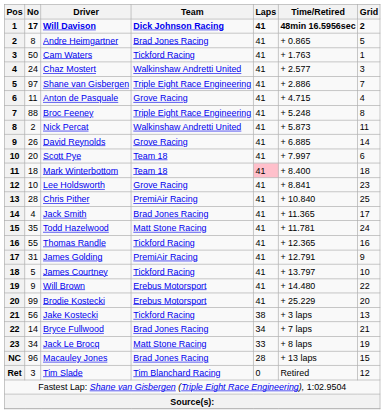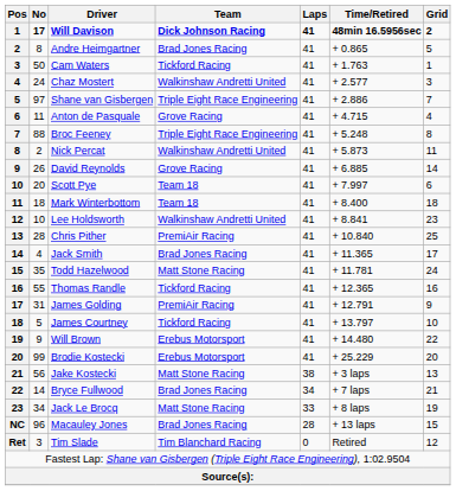 <table class="wikitable" style="font-size: 87%">
 <tr>
 <th>Pos</th>
 <th>No</th>
 <th>Driver</th>
 <th>Team</th>
 <th>Laps</th>
 <th>Time/Retired</th>
 <th>Grid</th>
 </tr>
 <tr>
 <th>1</th>
 <td align="center"><strong>17</strong></td>
 <td> <strong><a href='#'>Will Davison</a></strong></td>
 <td><strong><a href='#'>Dick Johnson Racing</a></strong></td>
 <td><strong>41</strong></td>
 <td><strong>48min 16.5956sec</strong></td>
 <td><strong>2</strong></td>
 </tr>
 <tr>
 <th>2</th>
 <td align="center">8</td>
 <td> <a href='#'>Andre Heimgartner</a></td>
 <td><a href='#'>Brad Jones Racing</a></td>
 <td>41</td>
 <td>+ 0.865</td>
 <td>5</td>
 </tr>
 <tr>
 <th>3</th>
 <td align="center">50</td>
 <td> <a href='#'>Cam Waters</a></td>
 <td><a href='#'>Tickford Racing</a></td>
 <td>41</td>
 <td>+ 1.763</td>
 <td>1</td>
 </tr>
 <tr>
 <th>4</th>
 <td align="center">24</td>
 <td> <a href='#'>Chaz Mostert</a></td>
 <td><a href='#'>Walkinshaw Andretti United</a></td>
 <td>41</td>
 <td>+ 2.577</td>
 <td>3</td>
 </tr>
 <tr>
 <th>5</th>
 <td align="center">97</td>
 <td> <a href='#'>Shane van Gisbergen</a></td>
 <td><a href='#'>Triple Eight Race Engineering</a></td>
 <td>41</td>
 <td>+ 2.886</td>
 <td>7</td>
 </tr>
 <tr>
 <th>6</th>
 <td align="center">11</td>
 <td> <a href='#'>Anton de Pasquale</a></td>
 <td><a href='#'>Grove Racing</a></td>
 <td>41</td>
 <td>+ 4.715</td>
 <td>4</td>
 </tr>
 <tr>
 <th>7</th>
 <td align="center">88</td>
 <td> <a href='#'>Broc Feeney</a></td>
 <td><a href='#'>Triple Eight Race Engineering</a></td>
 <td>41</td>
 <td>+ 5.248</td>
 <td>8</td>
 </tr>
 <tr>
 <th>8</th>
 <td align="center">2</td>
 <td> <a href='#'>Nick Percat</a></td>
 <td><a href='#'>Walkinshaw Andretti United</a></td>
 <td>41</td>
 <td>+ 5.873</td>
 <td>11</td>
 </tr>
 <tr>
 <th>9</th>
 <td align="center">26</td>
 <td> <a href='#'>David Reynolds</a></td>
 <td><a href='#'>Grove Racing</a></td>
 <td>41</td>
 <td>+ 6.885</td>
 <td>14</td>
 </tr>
 <tr>
 <th>10</th>
 <td align="center">20</td>
 <td> <a href='#'>Scott Pye</a></td>
 <td><a href='#'>Team 18</a></td>
 <td>41</td>
 <td>+ 7.997</td>
 <td>6</td>
 </tr>
 <tr>
 <th>11</th>
 <td align="center">18</td>
 <td> <a href='#'>Mark Winterbottom</a></td>
 <td><a href='#'>Team 18</a></td>
-<td style="background: pink;">41</td>
+<td>41</td>
 <td>+ 8.400</td>
 <td>18</td>
 </tr>
 <tr>
 <th>12</th>
 <td align="center">10</td>
 <td> <a href='#'>Lee Holdsworth</a></td>
-<td><a href='#'>Grove Racing</a></td>
+<td><a href='#'>Walkinshaw Andretti United</a></td>
 <td>41</td>
 <td>+ 8.841</td>
 <td>23</td>
 </tr>
 <tr>
 <th>13</th>
 <td align="center">28</td>
 <td> <a href='#'>Chris Pither</a></td>
 <td><a href='#'>PremiAir Racing</a></td>
 <td>41</td>
 <td>+ 10.840</td>
 <td>25</td>
 </tr>
 <tr>
 <th>14</th>
 <td align="center">4</td>
 <td> <a href='#'>Jack Smith</a></td>
 <td><a href='#'>Brad Jones Racing</a></td>
 <td>41</td>
 <td>+ 11.365</td>
 <td>17</td>
 </tr>
 <tr>
 <th>15</th>
 <td align="center">35</td>
 <td> <a href='#'>Todd Hazelwood</a></td>
 <td><a href='#'>Matt Stone Racing</a></td>
 <td>41</td>
 <td>+ 11.781</td>
 <td>24</td>
 </tr>
 <tr>
 <th>16</th>
 <td align="center">55</td>
 <td> <a href='#'>Thomas Randle</a></td>
 <td><a href='#'>Tickford Racing</a></td>
 <td>41</td>
 <td>+ 12.365</td>
 <td>16</td>
 </tr>
 <tr>
 <th>17</th>
 <td align="center">31</td>
 <td> <a href='#'>James Golding</a></td>
 <td><a href='#'>PremiAir Racing</a></td>
 <td>41</td>
 <td>+ 12.791</td>
 <td>9</td>
 </tr>
 <tr>
 <th>18</th>
 <td align="center">5</td>
 <td> <a href='#'>James Courtney</a></td>
 <td><a href='#'>Tickford Racing</a></td>
 <td>41</td>
 <td>+ 13.797</td>
 <td>10</td>
 </tr>
 <tr>
 <th>19</th>
 <td align="center">9</td>
 <td> <a href='#'>Will Brown</a></td>
 <td><a href='#'>Erebus Motorsport</a></td>
 <td>41</td>
 <td>+ 14.480</td>
 <td>22</td>
 </tr>
 <tr>
 <th>20</th>
 <td align="center">99</td>
 <td> <a href='#'>Brodie Kostecki</a></td>
 <td><a href='#'>Erebus Motorsport</a></td>
 <td>41</td>
 <td>+ 25.229</td>
 <td>20</td>
 </tr>
 <tr>
 <th>21</th>
 <td align="center">56</td>
 <td> <a href='#'>Jake Kostecki</a></td>
-<td><a href='#'>Tickford Racing</a></td>
+<td><a href='#'>Matt Stone Racing</a></td>
 <td>38</td>
 <td>+ 3 laps</td>
 <td>13</td>
 </tr>
 <tr>
 <th>22</th>
 <td align="center">14</td>
 <td> <a href='#'>Bryce Fullwood</a></td>
 <td><a href='#'>Brad Jones Racing</a></td>
 <td>34</td>
 <td>+ 7 laps</td>
 <td>21</td>
 </tr>
 <tr>
 <th>23</th>
 <td align="center">34</td>
 <td> <a href='#'>Jack Le Brocq</a></td>
 <td><a href='#'>Matt Stone Racing</a></td>
 <td>33</td>
 <td>+ 8 laps</td>
 <td>19</td>
 </tr>
 <tr>
 <th>NC</th>
 <td align="center">96</td>
 <td> <a href='#'>Macauley Jones</a></td>
 <td><a href='#'>Brad Jones Racing</a></td>
 <td>28</td>
 <td>+ 13 laps</td>
 <td>15</td>
 </tr>
 <tr>
 <th>Ret</th>
 <td align="center">3</td>
 <td> <a href='#'>Tim Slade</a></td>
 <td><a href='#'>Tim Blanchard Racing</a></td>
 <td>0</td>
 <td>Retired</td>
 <td>12</td>
 </tr>
 <tr>
 <td colspan=8 align=center>Fastest Lap: <em><a href='#'>Shane van Gisbergen</a> (<a href='#'>Triple Eight Race Engineering</a>),</em> 1:02.9504</td>
 </tr>
 <tr>
 <th colspan=8>Source(s):</th>
 </tr>
 <tr>
 </tr>
 </table>
